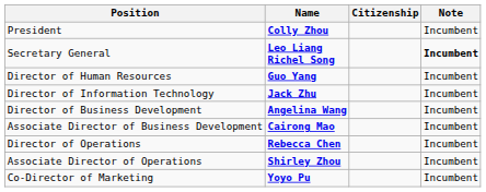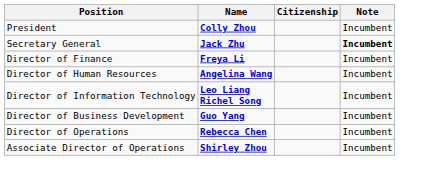 <table class="wikitable" style="font-size:90%; text-align:left;">
 <tr>
 <th>Position</th>
 <th>Name</th>
 <th>Citizenship</th>
 <th>Note</th>
 </tr>
 <tr>
 <td>President</td>
 <td><strong><a href='#'>Colly Zhou</a></strong></td>
 <td></td>
 <td>Incumbent</td>
 </tr>
 <tr>
 <td>Secretary General</td>
-<td><strong><a href='#'>Leo Liang</a></strong><br><strong><a href='#'>Richel Song</a></strong></td>
+<td><strong><a href='#'>Jack Zhu</a></strong></td>
 <td><br></td>
 <td><strong>Incumbent</strong></td>
 </tr>
 <tr>
+<td>Director of Finance</td>
+<td><strong><a href='#'>Freya Li</a></strong></td>
+<td></td>
+<td>Incumbent</td>
+</tr>
+<tr>
 <td>Director of Human Resources</td>
-<td><strong><a href='#'>Guo Yang</a></strong></td>
+<td><strong><a href='#'>Angelina Wang</a></strong></td>
 <td></td>
 <td>Incumbent</td>
 </tr>
 <tr>
 <td>Director of Information Technology</td>
-<td><strong><a href='#'>Jack Zhu</a></strong></td>
+<td><strong><a href='#'>Leo Liang</a></strong><br><strong><a href='#'>Richel Song</a></strong></td>
 <td></td>
 <td>Incumbent</td>
 </tr>
 <tr>
 <td>Director of Business Development</td>
-<td><strong><a href='#'>Angelina Wang</a></strong></td>
-<td></td>
-<td>Incumbent</td>
-</tr>
-<tr>
-<td>Associate Director of Business Development</td>
-<td><strong><a href='#'>Cairong Mao</a></strong></td>
+<td><strong><a href='#'>Guo Yang</a></strong></td>
 <td></td>
 <td>Incumbent</td>
 </tr>
 <tr>
 <td>Director of Operations</td>
 <td><strong><a href='#'>Rebecca Chen</a></strong></td>
 <td></td>
 <td>Incumbent</td>
 </tr>
 <tr>
 <td>Associate Director of Operations</td>
 <td><strong><a href='#'>Shirley Zhou</a></strong></td>
 <td></td>
 <td>Incumbent</td>
 </tr>
-<tr>
-<td>Co-Director of Marketing</td>
-<td><strong><a href='#'>Yoyo Pu</a></strong></td>
-<td></td>
-<td>Incumbent</td>
-</tr>
 </table>
